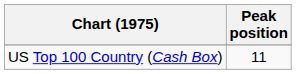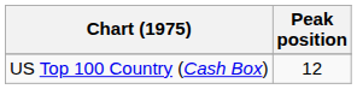 <table class="wikitable sortable">
 <tr>
 <th align="left">Chart (1975)</th>
 <th align="center">Peak<br>position</th>
 </tr>
 <tr>
 </tr>
 <tr>
 <td align="left">US <a href='#'>Top 100 Country</a> (<em><a href='#'>Cash Box</a></em>)</td>
-<td style="text-align:center;">11</td>
+<td style="text-align:center;">12</td>
 </tr>
 </table>
